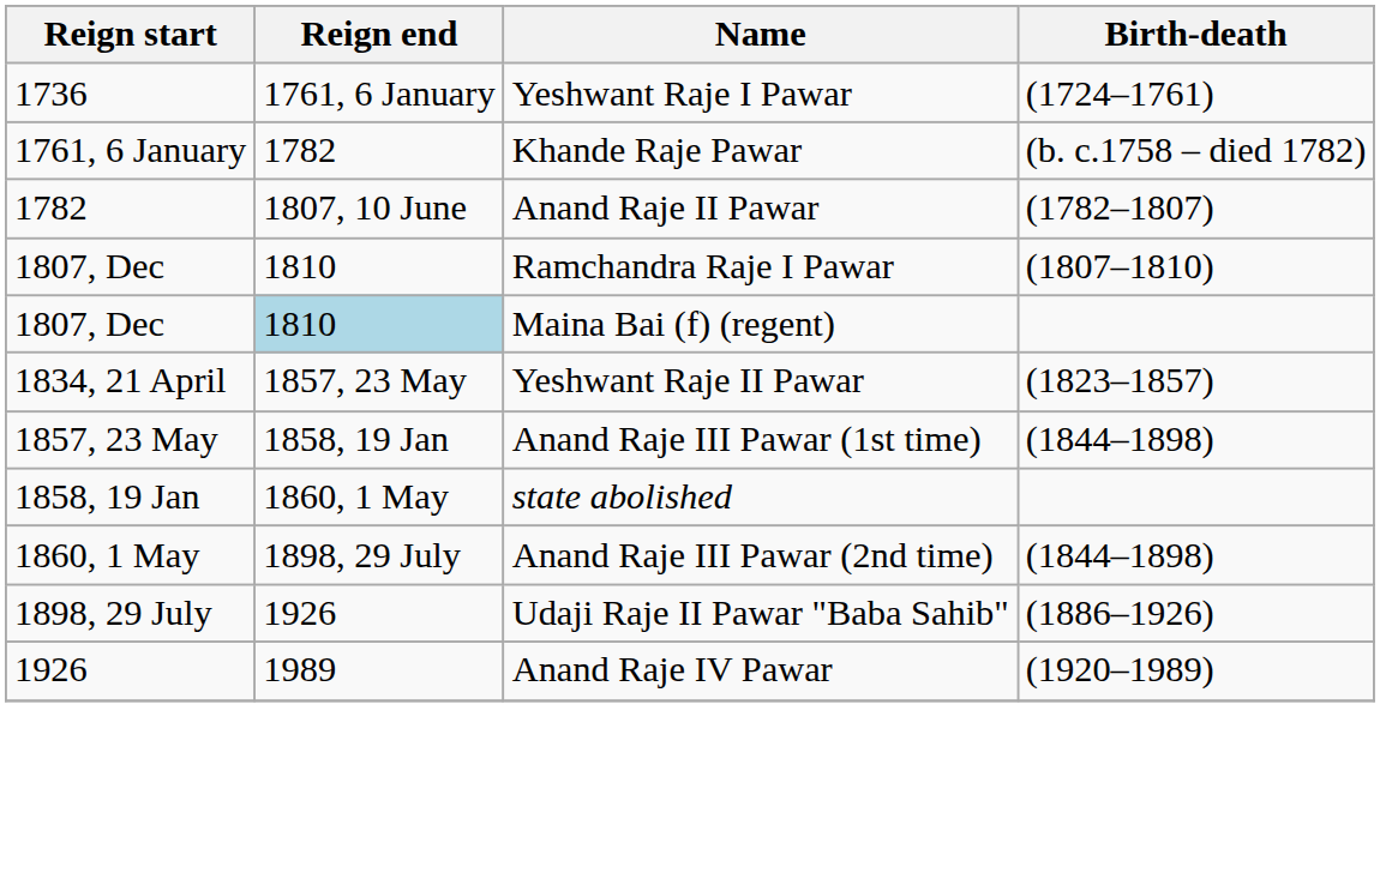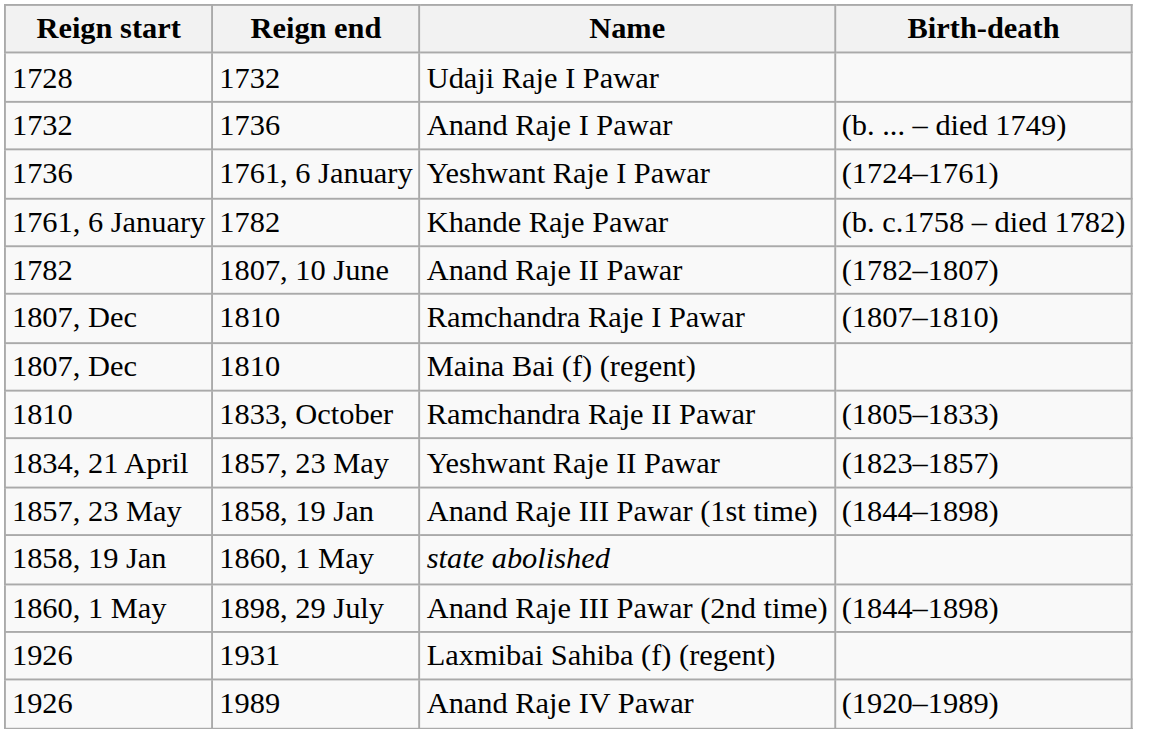 <table class="wikitable sortable">
 <tr>
 <th>Reign start</th>
 <th>Reign end</th>
 <th>Name</th>
 <th>Birth-death</th>
+</tr>
+<tr>
+<td>1728</td>
+<td>1732</td>
+<td>Udaji Raje I Pawar</td>
+<td></td>
+</tr>
+<tr>
+<td>1732</td>
+<td>1736</td>
+<td>Anand Raje I Pawar</td>
+<td>(b. ... – died 1749)</td>
 </tr>
 <tr>
 <td>1736</td>
 <td>1761, 6 January</td>
 <td>Yeshwant Raje I Pawar</td>
 <td>(1724–1761)</td>
 </tr>
 <tr>
 <td>1761, 6 January</td>
 <td>1782</td>
 <td>Khande Raje Pawar</td>
 <td>(b. c.1758 – died 1782)</td>
 </tr>
 <tr>
 <td>1782</td>
 <td>1807, 10 June</td>
 <td>Anand Raje II Pawar</td>
 <td>(1782–1807)</td>
 </tr>
 <tr>
 <td>1807, Dec</td>
 <td>1810</td>
 <td>Ramchandra Raje I Pawar</td>
 <td>(1807–1810)</td>
 </tr>
 <tr>
 <td>1807, Dec</td>
-<td style="background: lightblue;">1810</td>
+<td>1810</td>
 <td>Maina Bai (f) (regent)</td>
 <td></td>
+</tr>
+<tr>
+<td>1810</td>
+<td>1833, October</td>
+<td>Ramchandra Raje II Pawar</td>
+<td>(1805–1833)</td>
 </tr>
 <tr>
 <td>1834, 21 April</td>
 <td>1857, 23 May</td>
 <td>Yeshwant Raje II Pawar</td>
 <td>(1823–1857)</td>
 </tr>
 <tr>
 <td>1857, 23 May</td>
 <td>1858, 19 Jan</td>
 <td>Anand Raje III Pawar (1st time)</td>
 <td>(1844–1898)</td>
 </tr>
 <tr>
 <td>1858, 19 Jan</td>
 <td>1860, 1 May</td>
 <td><em>state abolished</em></td>
 <td></td>
 </tr>
 <tr>
 <td>1860, 1 May</td>
 <td>1898, 29 July</td>
 <td>Anand Raje III Pawar (2nd time)</td>
 <td>(1844–1898)</td>
 </tr>
 <tr>
-<td>1898, 29 July</td>
 <td>1926</td>
-<td>Udaji Raje II Pawar "Baba Sahib"</td>
-<td>(1886–1926)</td>
+<td>1931</td>
+<td>Laxmibai Sahiba (f) (regent)</td>
+<td></td>
 </tr>
 <tr>
 <td>1926</td>
 <td>1989</td>
 <td>Anand Raje IV Pawar</td>
 <td>(1920–1989)</td>
 </tr>
 <tr>
 </tr>
 </table>
